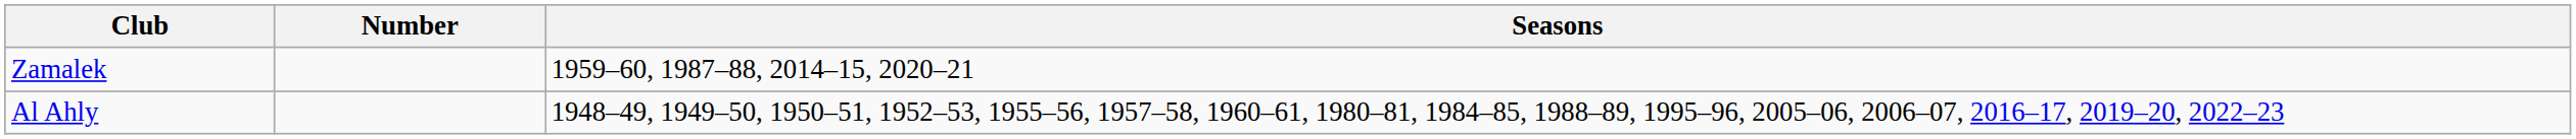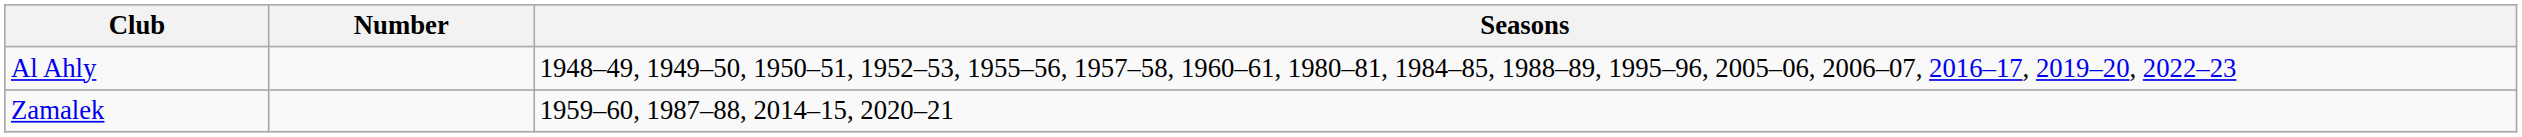 <table class="wikitable sortable" style="width:95%;">
 <tr>
 <th style="width:10%;">Club</th>
 <th style="width:10%;">Number</th>
 <th style="width:75%;">Seasons</th>
 </tr>
 <tr>
+<td><a href='#'>Al Ahly</a></td>
+<td></td>
+<td>1948–49, 1949–50, 1950–51, 1952–53, 1955–56, 1957–58, 1960–61, 1980–81, 1984–85, 1988–89, 1995–96, 2005–06, 2006–07, <a href='#'>2016–17</a>, <a href='#'>2019–20</a>, <a href='#'>2022–23</a></td>
+</tr>
+<tr>
 <td><a href='#'>Zamalek</a></td>
 <td></td>
 <td>1959–60, 1987–88,  2014–15, 2020–21</td>
 </tr>
-<tr>
-<td><a href='#'>Al Ahly</a></td>
-<td></td>
-<td>1948–49, 1949–50, 1950–51, 1952–53, 1955–56, 1957–58, 1960–61, 1980–81, 1984–85, 1988–89, 1995–96, 2005–06, 2006–07, <a href='#'>2016–17</a>, <a href='#'>2019–20</a>, <a href='#'>2022–23</a></td>
-</tr>
 </table>
